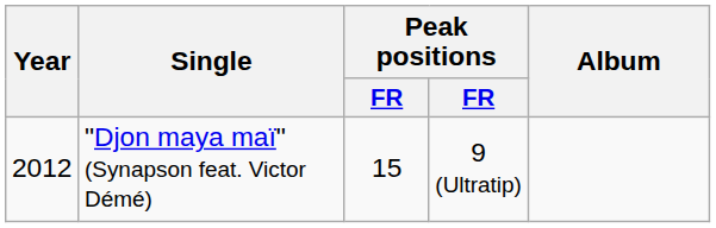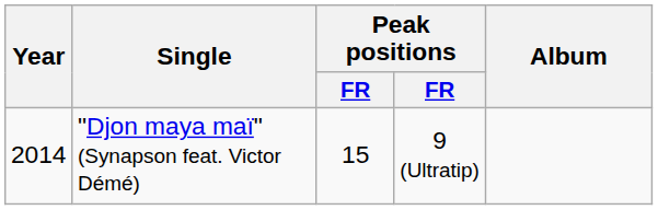 <table class="wikitable">
 <tr>
 <th rowspan="2" style="text-align:center; width:10px;">Year</th>
 <th rowspan="2" style="text-align:center; width:150px;">Single</th>
 <th colspan="2" style="text-align:center; width:20px;">Peak positions</th>
 <th rowspan="2" style="text-align:center; width:100px;">Album</th>
 </tr>
 <tr>
 <th scope="col" style="width:3em;font-size:90%;"><a href='#'>FR</a><br></th>
 <th scope="col" style="width:3em;font-size:90%;"><a href='#'>FR</a><br></th>
 </tr>
 <tr>
-<td style="text-align:center;">2012</td>
+<td style="text-align:center;">2014</td>
 <td>"<a href='#'>Djon maya maï</a>" <br><small>(Synapson feat. Victor Démé)</small></td>
 <td style="text-align:center;">15</td>
 <td style="text-align:center;">9<br><small>(Ultratip)</small></td>
 <td style="text-align:center;"></td>
 </tr>
 </table>
